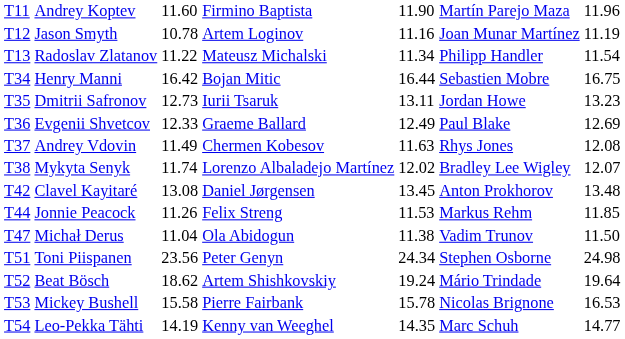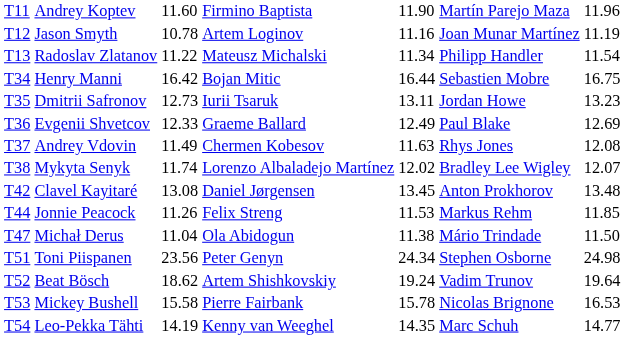 <table>
 <tr>
 <td><a href='#'>T11</a></td>
 <td><a href='#'>Andrey Koptev</a><br></td>
 <td>11.60</td>
 <td><a href='#'>Firmino Baptista</a><br></td>
 <td>11.90</td>
 <td><a href='#'>Martín Parejo Maza</a><br></td>
 <td>11.96</td>
 </tr>
 <tr>
 <td><a href='#'>T12</a></td>
 <td><a href='#'>Jason Smyth</a><br></td>
 <td>10.78</td>
 <td><a href='#'>Artem Loginov</a><br></td>
 <td>11.16</td>
 <td><a href='#'>Joan Munar Martínez</a><br></td>
 <td>11.19</td>
 </tr>
 <tr>
 <td><a href='#'>T13</a></td>
 <td><a href='#'>Radoslav Zlatanov</a><br></td>
 <td>11.22</td>
 <td><a href='#'>Mateusz Michalski</a><br></td>
 <td>11.34</td>
 <td><a href='#'>Philipp Handler</a><br></td>
 <td>11.54</td>
 </tr>
 <tr>
 <td><a href='#'>T34</a></td>
 <td><a href='#'>Henry Manni</a><br></td>
 <td>16.42</td>
 <td><a href='#'>Bojan Mitic</a><br></td>
 <td>16.44</td>
 <td><a href='#'>Sebastien Mobre</a><br></td>
 <td>16.75</td>
 </tr>
 <tr>
 <td><a href='#'>T35</a></td>
 <td><a href='#'>Dmitrii Safronov</a><br></td>
 <td>12.73</td>
 <td><a href='#'>Iurii Tsaruk</a><br></td>
 <td>13.11</td>
 <td><a href='#'>Jordan Howe</a><br></td>
 <td>13.23</td>
 </tr>
 <tr>
 <td><a href='#'>T36</a></td>
 <td><a href='#'>Evgenii Shvetcov</a><br></td>
 <td>12.33</td>
 <td><a href='#'>Graeme Ballard</a><br></td>
 <td>12.49</td>
 <td><a href='#'>Paul Blake</a><br></td>
 <td>12.69</td>
 </tr>
 <tr>
 <td><a href='#'>T37</a></td>
 <td><a href='#'>Andrey Vdovin</a><br></td>
 <td>11.49</td>
 <td><a href='#'>Chermen Kobesov</a><br></td>
 <td>11.63</td>
 <td><a href='#'>Rhys Jones</a><br></td>
 <td>12.08</td>
 </tr>
 <tr>
 <td><a href='#'>T38</a></td>
 <td><a href='#'>Mykyta Senyk</a><br></td>
 <td>11.74</td>
 <td><a href='#'>Lorenzo Albaladejo Martínez</a><br></td>
 <td>12.02</td>
 <td><a href='#'>Bradley Lee Wigley</a><br></td>
 <td>12.07</td>
 </tr>
 <tr>
 <td><a href='#'>T42</a></td>
 <td><a href='#'>Clavel Kayitaré</a><br></td>
 <td>13.08</td>
 <td><a href='#'>Daniel Jørgensen</a><br></td>
 <td>13.45</td>
 <td><a href='#'>Anton Prokhorov</a><br></td>
 <td>13.48</td>
 </tr>
 <tr>
 <td><a href='#'>T44</a></td>
 <td><a href='#'>Jonnie Peacock</a><br></td>
 <td>11.26</td>
 <td><a href='#'>Felix Streng</a><br></td>
 <td>11.53</td>
 <td><a href='#'>Markus Rehm</a><br></td>
 <td>11.85</td>
 </tr>
 <tr>
 <td><a href='#'>T47</a></td>
 <td><a href='#'>Michał Derus</a><br></td>
 <td>11.04</td>
 <td><a href='#'>Ola Abidogun</a><br></td>
 <td>11.38</td>
-<td><a href='#'>Vadim Trunov</a><br></td>
+<td><a href='#'>Mário Trindade</a><br></td>
 <td>11.50</td>
 </tr>
 <tr>
 <td><a href='#'>T51</a></td>
 <td><a href='#'>Toni Piispanen</a><br></td>
 <td>23.56</td>
 <td><a href='#'>Peter Genyn</a><br></td>
 <td>24.34</td>
 <td><a href='#'>Stephen Osborne</a><br></td>
 <td>24.98</td>
 </tr>
 <tr>
 <td><a href='#'>T52</a></td>
 <td><a href='#'>Beat Bösch</a><br></td>
 <td>18.62</td>
 <td><a href='#'>Artem Shishkovskiy</a><br></td>
 <td>19.24</td>
-<td><a href='#'>Mário Trindade</a><br></td>
+<td><a href='#'>Vadim Trunov</a><br></td>
 <td>19.64</td>
 </tr>
 <tr>
 <td><a href='#'>T53</a></td>
 <td><a href='#'>Mickey Bushell</a><br></td>
 <td>15.58</td>
 <td><a href='#'>Pierre Fairbank</a><br></td>
 <td>15.78</td>
 <td><a href='#'>Nicolas Brignone</a><br></td>
 <td>16.53</td>
 </tr>
 <tr>
 <td><a href='#'>T54</a></td>
 <td><a href='#'>Leo-Pekka Tähti</a><br></td>
 <td>14.19</td>
 <td><a href='#'>Kenny van Weeghel</a><br></td>
 <td>14.35</td>
 <td><a href='#'>Marc Schuh</a><br></td>
 <td>14.77</td>
 </tr>
 </table>
